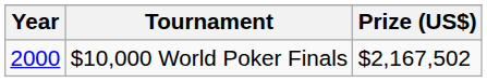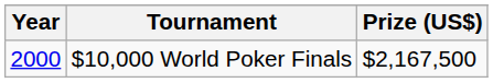 <table class="wikitable">
 <tr>
 </tr>
 <tr>
 <th>Year</th>
 <th>Tournament</th>
 <th>Prize (US$)</th>
 </tr>
 <tr>
 <td><a href='#'>2000</a></td>
 <td>$10,000 World Poker Finals</td>
-<td>$2,167,502</td>
+<td>$2,167,500</td>
 </tr>
 </table>
